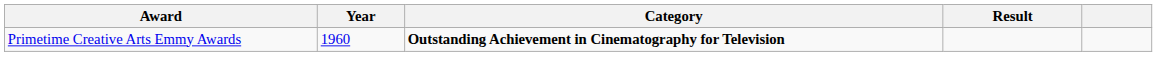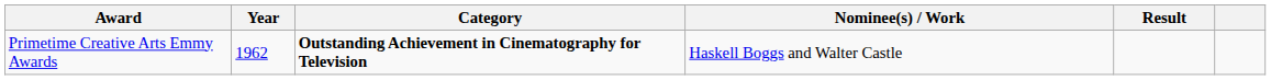 <table class="wikitable sortable plainrowheaders">
 <tr>
 <th scope="col" style="width:18%;">Award</th>
 <th scope="col" style="width:5%;">Year</th>
 <th scope="col" style="width:31%;">Category</th>
+<th scope="col" style="width:34%;">Nominee(s) / Work</th>
 <th scope="col" style="width:8%;">Result</th>
 <th scope="col" style="width:4%;" class="unsortable"></th>
 </tr>
 <tr>
 <td><a href='#'>Primetime Creative Arts Emmy Awards</a></td>
-<td><a href='#'>1960</a></td>
+<td><a href='#'>1962</a></td>
 <td><strong>Outstanding Achievement in Cinematography for Television</strong></td>
+<td><a href='#'>Haskell Boggs</a> and Walter Castle</td>
 <td></td>
 <td style="text-align:center;"></td>
 </tr>
 </table>
